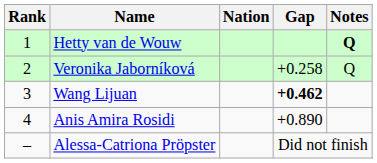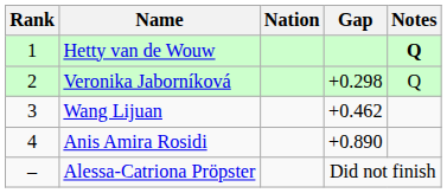 <table class="wikitable sortable" style="text-align:center">
 <tr>
 <th>Rank</th>
 <th>Name</th>
 <th>Nation</th>
 <th>Gap</th>
 <th>Notes</th>
 </tr>
 <tr bgcolor=ccffcc>
 <td>1</td>
 <td align=left><a href='#'>Hetty van de Wouw</a></td>
 <td align=left></td>
 <td></td>
 <td><strong>Q</strong></td>
 </tr>
 <tr bgcolor=ccffcc>
 <td>2</td>
 <td align=left><a href='#'>Veronika Jaborníková</a></td>
 <td align=left></td>
-<td>+0.258</td>
+<td>+0.298</td>
 <td>Q</td>
 </tr>
 <tr>
 <td>3</td>
 <td align=left><a href='#'>Wang Lijuan</a></td>
 <td align=left></td>
-<td><strong>+0.462</strong></td>
+<td>+0.462</td>
 <td></td>
 </tr>
 <tr>
 <td>4</td>
 <td align=left><a href='#'>Anis Amira Rosidi</a></td>
 <td align=left></td>
 <td>+0.890</td>
 <td></td>
 </tr>
 <tr>
 <td>–</td>
 <td align=left><a href='#'>Alessa-Catriona Pröpster</a></td>
 <td align=left></td>
 <td colspan=2>Did not finish</td>
 </tr>
 </table>
